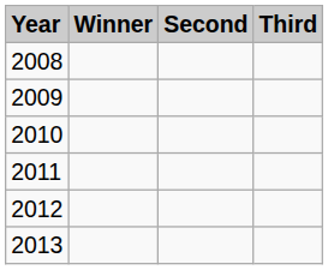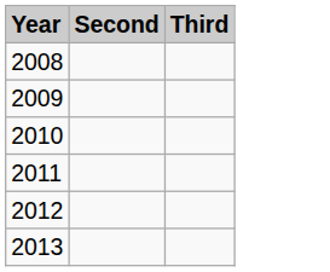 <table class="wikitable sortable" style="font-size:95%">
 <tr bgcolor="#E4E4E4">
 <td style= "background:#CCCCCC;color:#000000"><strong>Year</strong></td>
-<td style="background:#CCCCCC;color:#000000"><strong>Winner</strong></td>
 <td style="background:#CCCCCC;color:#000000"><strong>Second</strong></td>
 <td style="background:#CCCCCC;color:#000000"><strong>Third</strong></td>
 </tr>
 <tr>
 <td>2008</td>
 <td></td>
 <td></td>
-<td></td>
 </tr>
 <tr>
 <td>2009</td>
-<td></td>
 <td></td>
 <td></td>
 </tr>
 <tr>
 <td>2010</td>
 <td></td>
 <td></td>
-<td></td>
 </tr>
 <tr>
 <td>2011</td>
-<td></td>
 <td></td>
 <td></td>
 </tr>
 <tr>
 <td>2012</td>
 <td></td>
 <td></td>
-<td></td>
 </tr>
 <tr>
 <td>2013</td>
 <td></td>
 <td></td>
-<td></td>
 </tr>
 </table>
